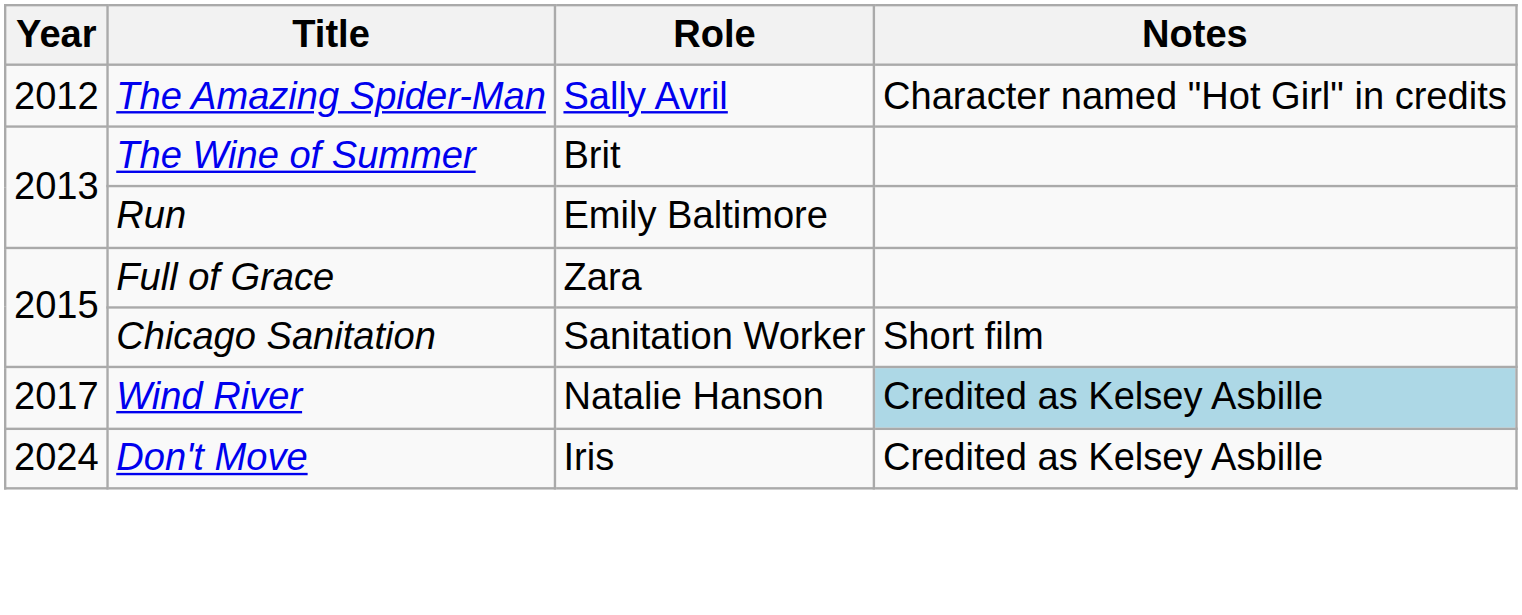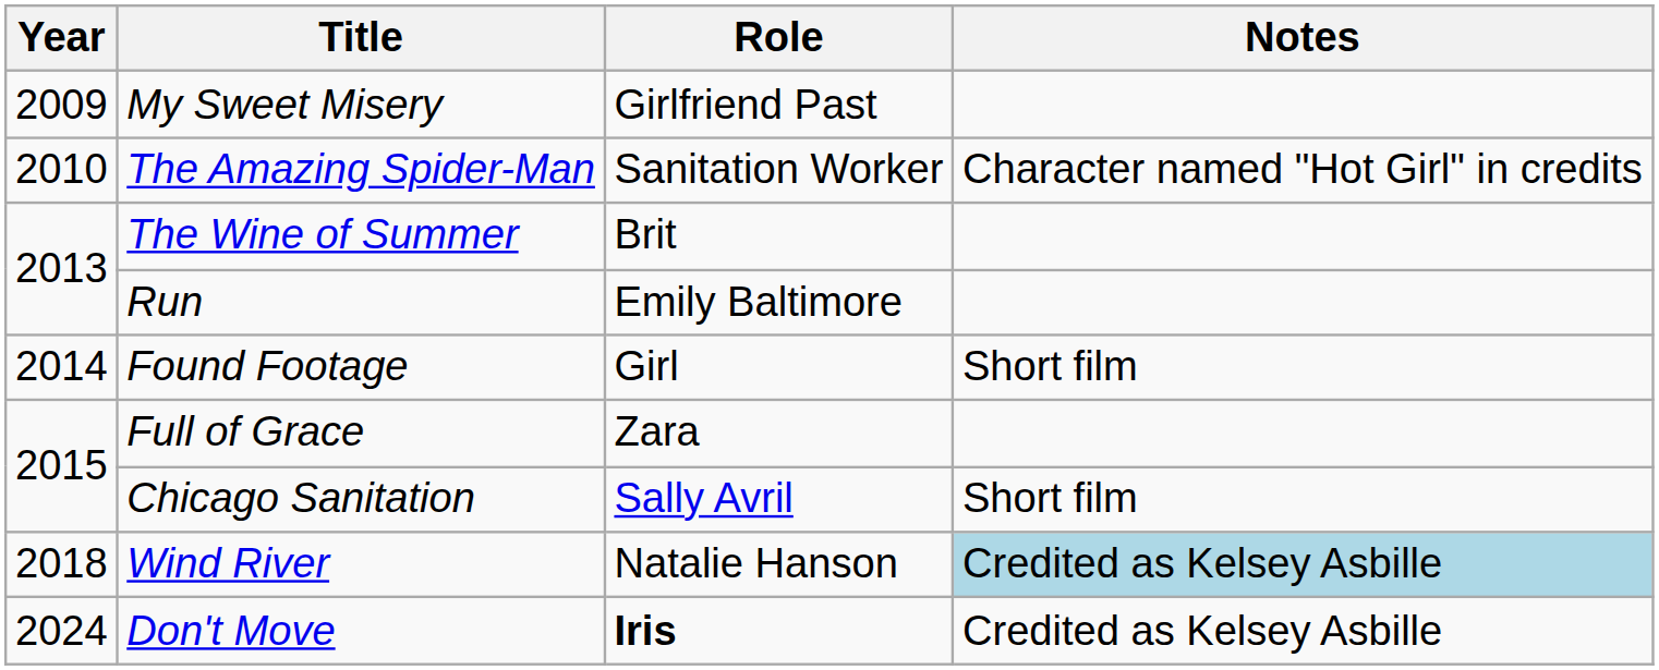 <table class="wikitable sortable">
 <tr>
 <th>Year</th>
 <th>Title</th>
 <th>Role</th>
 <th class="unsortable">Notes</th>
 </tr>
 <tr>
-<td>2012</td>
+<td>2009</td>
+<td><em>My Sweet Misery</em></td>
+<td>Girlfriend Past</td>
+<td></td>
+</tr>
+<tr>
+<td>2010</td>
 <td><em><a href='#'>The Amazing Spider-Man</a></em></td>
-<td><a href='#'>Sally Avril</a></td>
+<td>Sanitation Worker</td>
 <td>Character named "Hot Girl" in credits</td>
 </tr>
 <tr>
 <td rowspan="2">2013</td>
 <td><em><a href='#'>The Wine of Summer</a></em></td>
 <td>Brit</td>
 <td></td>
 </tr>
 <tr>
 <td><em>Run</em></td>
 <td>Emily Baltimore</td>
 <td></td>
 </tr>
 <tr>
+<td>2014</td>
+<td><em>Found Footage</em></td>
+<td>Girl</td>
+<td>Short film</td>
+</tr>
+<tr>
 <td rowspan="2">2015</td>
 <td><em>Full of Grace</em></td>
 <td>Zara</td>
 <td></td>
 </tr>
 <tr>
 <td><em>Chicago Sanitation</em></td>
-<td>Sanitation Worker</td>
+<td><a href='#'>Sally Avril</a></td>
 <td>Short film</td>
 </tr>
 <tr>
-<td>2017</td>
+<td>2018</td>
 <td><em><a href='#'>Wind River</a></em></td>
 <td>Natalie Hanson</td>
 <td style="background: lightblue;">Credited as Kelsey Asbille</td>
 </tr>
 <tr>
 <td>2024</td>
 <td><em><a href='#'>Don't Move</a></em></td>
-<td>Iris</td>
+<td><strong>Iris</strong></td>
 <td> Credited as Kelsey Asbille</td>
 </tr>
 </table>
